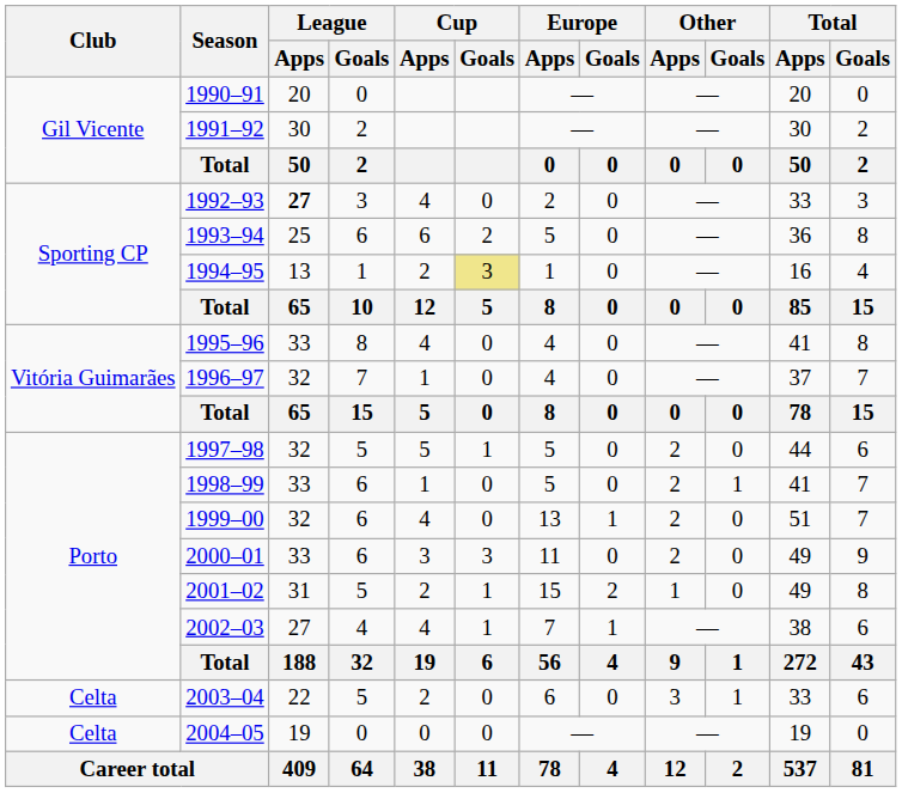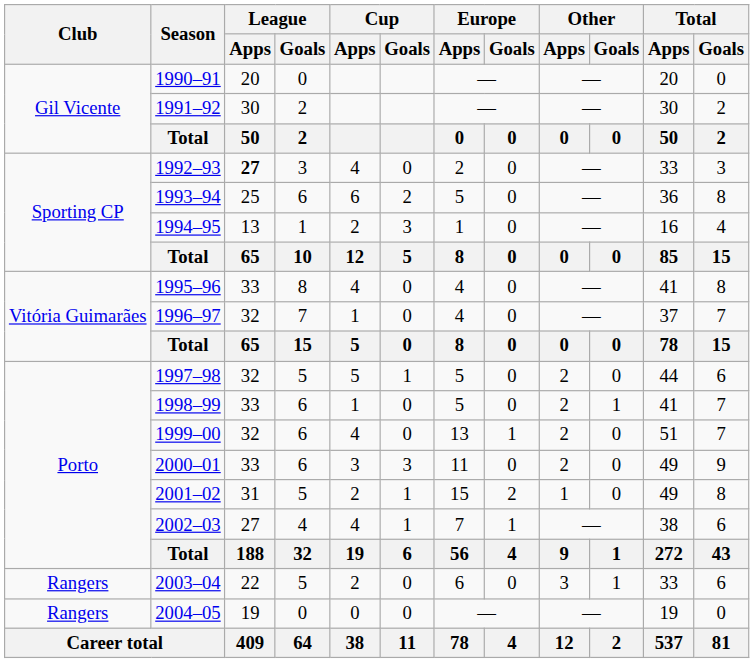 <table class="wikitable" style="text-align:center">
 <tr>
 <th rowspan="2">Club</th>
 <th rowspan="2">Season</th>
 <th colspan="2">League</th>
 <th colspan="2">Cup</th>
 <th colspan="2">Europe</th>
 <th colspan="2">Other</th>
 <th colspan="2">Total</th>
 </tr>
 <tr>
 <th>Apps</th>
 <th>Goals</th>
 <th>Apps</th>
 <th>Goals</th>
 <th>Apps</th>
 <th>Goals</th>
 <th>Apps</th>
 <th>Goals</th>
 <th>Apps</th>
 <th>Goals</th>
 </tr>
 <tr>
 <td rowspan="3"><a href='#'>Gil Vicente</a></td>
 <td><a href='#'>1990–91</a></td>
 <td>20</td>
 <td>0</td>
 <td></td>
 <td></td>
 <td colspan="2">—</td>
 <td colspan="2">—</td>
 <td>20</td>
 <td>0</td>
 </tr>
 <tr>
 <td><a href='#'>1991–92</a></td>
 <td>30</td>
 <td>2</td>
 <td></td>
 <td></td>
 <td colspan="2">—</td>
 <td colspan="2">—</td>
 <td>30</td>
 <td>2</td>
 </tr>
 <tr>
 <th>Total</th>
 <th>50</th>
 <th>2</th>
 <th></th>
 <th></th>
 <th>0</th>
 <th>0</th>
 <th>0</th>
 <th>0</th>
 <th>50</th>
 <th>2</th>
 </tr>
 <tr>
 <td rowspan="4"><a href='#'>Sporting CP</a></td>
 <td><a href='#'>1992–93</a></td>
 <td><strong>27</strong></td>
 <td>3</td>
 <td>4</td>
 <td>0</td>
 <td>2</td>
 <td>0</td>
 <td colspan="2">—</td>
 <td>33</td>
 <td>3</td>
 </tr>
 <tr>
 <td><a href='#'>1993–94</a></td>
 <td>25</td>
 <td>6</td>
 <td>6</td>
 <td>2</td>
 <td>5</td>
 <td>0</td>
 <td colspan="2">—</td>
 <td>36</td>
 <td>8</td>
 </tr>
 <tr>
 <td><a href='#'>1994–95</a></td>
 <td>13</td>
 <td>1</td>
 <td>2</td>
-<td style="background: khaki;">3</td>
+<td>3</td>
 <td>1</td>
 <td>0</td>
 <td colspan="2">—</td>
 <td>16</td>
 <td>4</td>
 </tr>
 <tr>
 <th>Total</th>
 <th>65</th>
 <th>10</th>
 <th>12</th>
 <th>5</th>
 <th>8</th>
 <th>0</th>
 <th>0</th>
 <th>0</th>
 <th>85</th>
 <th>15</th>
 </tr>
 <tr>
 <td rowspan="3"><a href='#'>Vitória Guimarães</a></td>
 <td><a href='#'>1995–96</a></td>
 <td>33</td>
 <td>8</td>
 <td>4</td>
 <td>0</td>
 <td>4</td>
 <td>0</td>
 <td colspan="2">—</td>
 <td>41</td>
 <td>8</td>
 </tr>
 <tr>
 <td><a href='#'>1996–97</a></td>
 <td>32</td>
 <td>7</td>
 <td>1</td>
 <td>0</td>
 <td>4</td>
 <td>0</td>
 <td colspan="2">—</td>
 <td>37</td>
 <td>7</td>
 </tr>
 <tr>
 <th>Total</th>
 <th>65</th>
 <th>15</th>
 <th>5</th>
 <th>0</th>
 <th>8</th>
 <th>0</th>
 <th>0</th>
 <th>0</th>
 <th>78</th>
 <th>15</th>
 </tr>
 <tr>
 <td rowspan="7"><a href='#'>Porto</a></td>
 <td><a href='#'>1997–98</a></td>
 <td>32</td>
 <td>5</td>
 <td>5</td>
 <td>1</td>
 <td>5</td>
 <td>0</td>
 <td>2</td>
 <td>0</td>
 <td>44</td>
 <td>6</td>
 </tr>
 <tr>
 <td><a href='#'>1998–99</a></td>
 <td>33</td>
 <td>6</td>
 <td>1</td>
 <td>0</td>
 <td>5</td>
 <td>0</td>
 <td>2</td>
 <td>1</td>
 <td>41</td>
 <td>7</td>
 </tr>
 <tr>
 <td><a href='#'>1999–00</a></td>
 <td>32</td>
 <td>6</td>
 <td>4</td>
 <td>0</td>
 <td>13</td>
 <td>1</td>
 <td>2</td>
 <td>0</td>
 <td>51</td>
 <td>7</td>
 </tr>
 <tr>
 <td><a href='#'>2000–01</a></td>
 <td>33</td>
 <td>6</td>
 <td>3</td>
 <td>3</td>
 <td>11</td>
 <td>0</td>
 <td>2</td>
 <td>0</td>
 <td>49</td>
 <td>9</td>
 </tr>
 <tr>
 <td><a href='#'>2001–02</a></td>
 <td>31</td>
 <td>5</td>
 <td>2</td>
 <td>1</td>
 <td>15</td>
 <td>2</td>
 <td>1</td>
 <td>0</td>
 <td>49</td>
 <td>8</td>
 </tr>
 <tr>
 <td><a href='#'>2002–03</a></td>
 <td>27</td>
 <td>4</td>
 <td>4</td>
 <td>1</td>
 <td>7</td>
 <td>1</td>
 <td colspan="2">—</td>
 <td>38</td>
 <td>6</td>
 </tr>
 <tr>
 <th>Total</th>
 <th>188</th>
 <th>32</th>
 <th>19</th>
 <th>6</th>
 <th>56</th>
 <th>4</th>
 <th>9</th>
 <th>1</th>
 <th>272</th>
 <th>43</th>
 </tr>
 <tr>
-<td><a href='#'>Celta</a></td>
+<td><a href='#'>Rangers</a></td>
 <td><a href='#'>2003–04</a></td>
 <td>22</td>
 <td>5</td>
 <td>2</td>
 <td>0</td>
 <td>6</td>
 <td>0</td>
 <td>3</td>
 <td>1</td>
 <td>33</td>
 <td>6</td>
 </tr>
 <tr>
-<td><a href='#'>Celta</a></td>
+<td><a href='#'>Rangers</a></td>
 <td><a href='#'>2004–05</a></td>
 <td>19</td>
 <td>0</td>
 <td>0</td>
 <td>0</td>
 <td colspan="2">—</td>
 <td colspan="2">—</td>
 <td>19</td>
 <td>0</td>
 </tr>
 <tr>
 <th colspan="2">Career total</th>
 <th>409</th>
 <th>64</th>
 <th>38</th>
 <th>11</th>
 <th>78</th>
 <th>4</th>
 <th>12</th>
 <th>2</th>
 <th>537</th>
 <th>81</th>
 </tr>
 </table>
